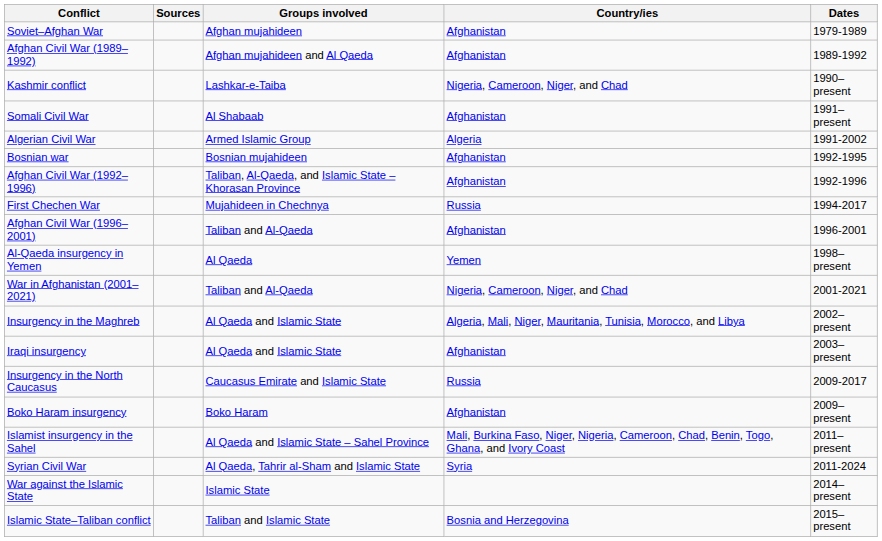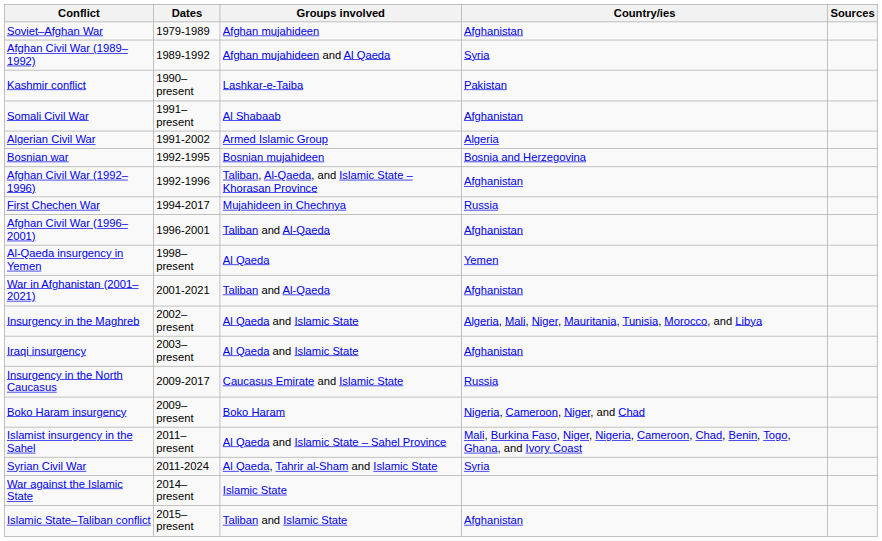 <table class="wikitable">
 <tr>
 <th>Conflict</th>
-<th>Sources</th>
+<th>Dates</th>
 <th>Groups involved</th>
 <th>Country/ies</th>
-<th>Dates</th>
+<th>Sources</th>
 </tr>
 <tr>
 <td><a href='#'>Soviet–Afghan War</a></td>
-<td></td>
+<td>1979-1989</td>
 <td><a href='#'>Afghan mujahideen</a></td>
 <td><a href='#'>Afghanistan</a></td>
-<td>1979-1989</td>
+<td></td>
 </tr>
 <tr>
 <td><a href='#'>Afghan Civil War (1989–1992)</a></td>
+<td>1989-1992</td>
+<td><a href='#'>Afghan mujahideen</a> and <a href='#'>Al Qaeda</a></td>
+<td><a href='#'>Syria</a></td>
 <td></td>
-<td><a href='#'>Afghan mujahideen</a> and <a href='#'>Al Qaeda</a></td>
-<td><a href='#'>Afghanistan</a></td>
-<td>1989-1992</td>
 </tr>
 <tr>
 <td><a href='#'>Kashmir conflict</a></td>
+<td>1990–present</td>
+<td><a href='#'>Lashkar-e-Taiba</a></td>
+<td><a href='#'>Pakistan</a></td>
 <td></td>
-<td><a href='#'>Lashkar-e-Taiba</a></td>
-<td><a href='#'>Nigeria</a>, <a href='#'>Cameroon</a>, <a href='#'>Niger</a>, and <a href='#'>Chad</a></td>
-<td>1990–present</td>
 </tr>
 <tr>
 <td><a href='#'>Somali Civil War</a></td>
-<td></td>
+<td>1991–present</td>
 <td><a href='#'>Al Shabaab</a></td>
 <td><a href='#'>Afghanistan</a></td>
-<td>1991–present</td>
+<td></td>
 </tr>
 <tr>
 <td><a href='#'>Algerian Civil War</a></td>
-<td></td>
+<td>1991-2002</td>
 <td><a href='#'>Armed Islamic Group</a></td>
 <td><a href='#'>Algeria</a></td>
-<td>1991-2002</td>
+<td></td>
 </tr>
 <tr>
 <td><a href='#'>Bosnian war</a></td>
+<td>1992-1995</td>
+<td><a href='#'>Bosnian mujahideen</a></td>
+<td><a href='#'>Bosnia and Herzegovina</a></td>
 <td></td>
-<td><a href='#'>Bosnian mujahideen</a></td>
-<td><a href='#'>Afghanistan</a></td>
-<td>1992-1995</td>
 </tr>
 <tr>
 <td><a href='#'>Afghan Civil War (1992–1996)</a></td>
-<td></td>
+<td>1992-1996</td>
 <td><a href='#'>Taliban</a>, <a href='#'>Al-Qaeda</a>, and <a href='#'>Islamic State – Khorasan Province</a></td>
 <td><a href='#'>Afghanistan</a></td>
-<td>1992-1996</td>
+<td></td>
 </tr>
 <tr>
 <td><a href='#'>First Chechen War</a></td>
-<td></td>
+<td>1994-2017</td>
 <td><a href='#'>Mujahideen in Chechnya</a></td>
 <td><a href='#'>Russia</a></td>
-<td>1994-2017</td>
+<td></td>
 </tr>
 <tr>
 <td><a href='#'>Afghan Civil War (1996–2001)</a></td>
-<td></td>
+<td>1996-2001</td>
 <td><a href='#'>Taliban</a> and <a href='#'>Al-Qaeda</a></td>
 <td><a href='#'>Afghanistan</a></td>
-<td>1996-2001</td>
+<td></td>
 </tr>
 <tr>
 <td><a href='#'>Al-Qaeda insurgency in Yemen</a></td>
-<td></td>
+<td>1998–present</td>
 <td><a href='#'>Al Qaeda</a></td>
 <td><a href='#'>Yemen</a></td>
-<td>1998–present</td>
+<td></td>
 </tr>
 <tr>
 <td><a href='#'>War in Afghanistan (2001–2021)</a></td>
+<td>2001-2021</td>
+<td><a href='#'>Taliban</a> and <a href='#'>Al-Qaeda</a></td>
+<td><a href='#'>Afghanistan</a></td>
 <td></td>
-<td><a href='#'>Taliban</a> and <a href='#'>Al-Qaeda</a></td>
-<td><a href='#'>Nigeria</a>, <a href='#'>Cameroon</a>, <a href='#'>Niger</a>, and <a href='#'>Chad</a></td>
-<td>2001-2021</td>
 </tr>
 <tr>
 <td><a href='#'>Insurgency in the Maghreb</a></td>
-<td></td>
+<td>2002–present</td>
 <td><a href='#'>Al Qaeda</a> and <a href='#'>Islamic State</a></td>
 <td><a href='#'>Algeria</a>, <a href='#'>Mali</a>, <a href='#'>Niger</a>, <a href='#'>Mauritania</a>, <a href='#'>Tunisia</a>, <a href='#'>Morocco</a>, and <a href='#'>Libya</a></td>
-<td>2002–present</td>
+<td></td>
 </tr>
 <tr>
 <td><a href='#'>Iraqi insurgency</a></td>
-<td></td>
+<td>2003–present</td>
 <td><a href='#'>Al Qaeda</a> and <a href='#'>Islamic State</a></td>
 <td><a href='#'>Afghanistan</a></td>
-<td>2003–present</td>
+<td></td>
 </tr>
 <tr>
 <td><a href='#'>Insurgency in the North Caucasus</a></td>
-<td></td>
+<td>2009-2017</td>
 <td><a href='#'>Caucasus Emirate</a> and <a href='#'>Islamic State</a></td>
 <td><a href='#'>Russia</a></td>
-<td>2009-2017</td>
+<td></td>
 </tr>
 <tr>
 <td><a href='#'>Boko Haram insurgency</a></td>
+<td>2009–present</td>
+<td><a href='#'>Boko Haram</a></td>
+<td><a href='#'>Nigeria</a>, <a href='#'>Cameroon</a>, <a href='#'>Niger</a>, and <a href='#'>Chad</a></td>
 <td></td>
-<td><a href='#'>Boko Haram</a></td>
-<td><a href='#'>Afghanistan</a></td>
-<td>2009–present</td>
 </tr>
 <tr>
 <td><a href='#'>Islamist insurgency in the Sahel</a></td>
-<td></td>
+<td>2011–present</td>
 <td><a href='#'>Al Qaeda</a> and <a href='#'>Islamic State – Sahel Province</a></td>
 <td><a href='#'>Mali</a>, <a href='#'>Burkina Faso</a>, <a href='#'>Niger</a>, <a href='#'>Nigeria</a>, <a href='#'>Cameroon</a>, <a href='#'>Chad</a>, <a href='#'>Benin</a>, <a href='#'>Togo</a>, <a href='#'>Ghana</a>, and <a href='#'>Ivory Coast</a></td>
-<td>2011–present</td>
+<td></td>
 </tr>
 <tr>
 <td><a href='#'>Syrian Civil War</a></td>
-<td></td>
+<td>2011-2024</td>
 <td><a href='#'>Al Qaeda</a>, <a href='#'>Tahrir al-Sham</a> and <a href='#'>Islamic State</a></td>
 <td><a href='#'>Syria</a></td>
-<td>2011-2024</td>
+<td></td>
 </tr>
 <tr>
 <td><a href='#'>War against the Islamic State</a></td>
-<td></td>
+<td>2014–present</td>
 <td><a href='#'>Islamic State</a></td>
 <td></td>
-<td>2014–present</td>
+<td></td>
 </tr>
 <tr>
 <td><a href='#'>Islamic State–Taliban conflict</a></td>
+<td>2015–present</td>
+<td><a href='#'>Taliban</a> and <a href='#'>Islamic State</a></td>
+<td><a href='#'>Afghanistan</a></td>
 <td></td>
-<td><a href='#'>Taliban</a> and <a href='#'>Islamic State</a></td>
-<td><a href='#'>Bosnia and Herzegovina</a></td>
-<td>2015–present</td>
 </tr>
 </table>
